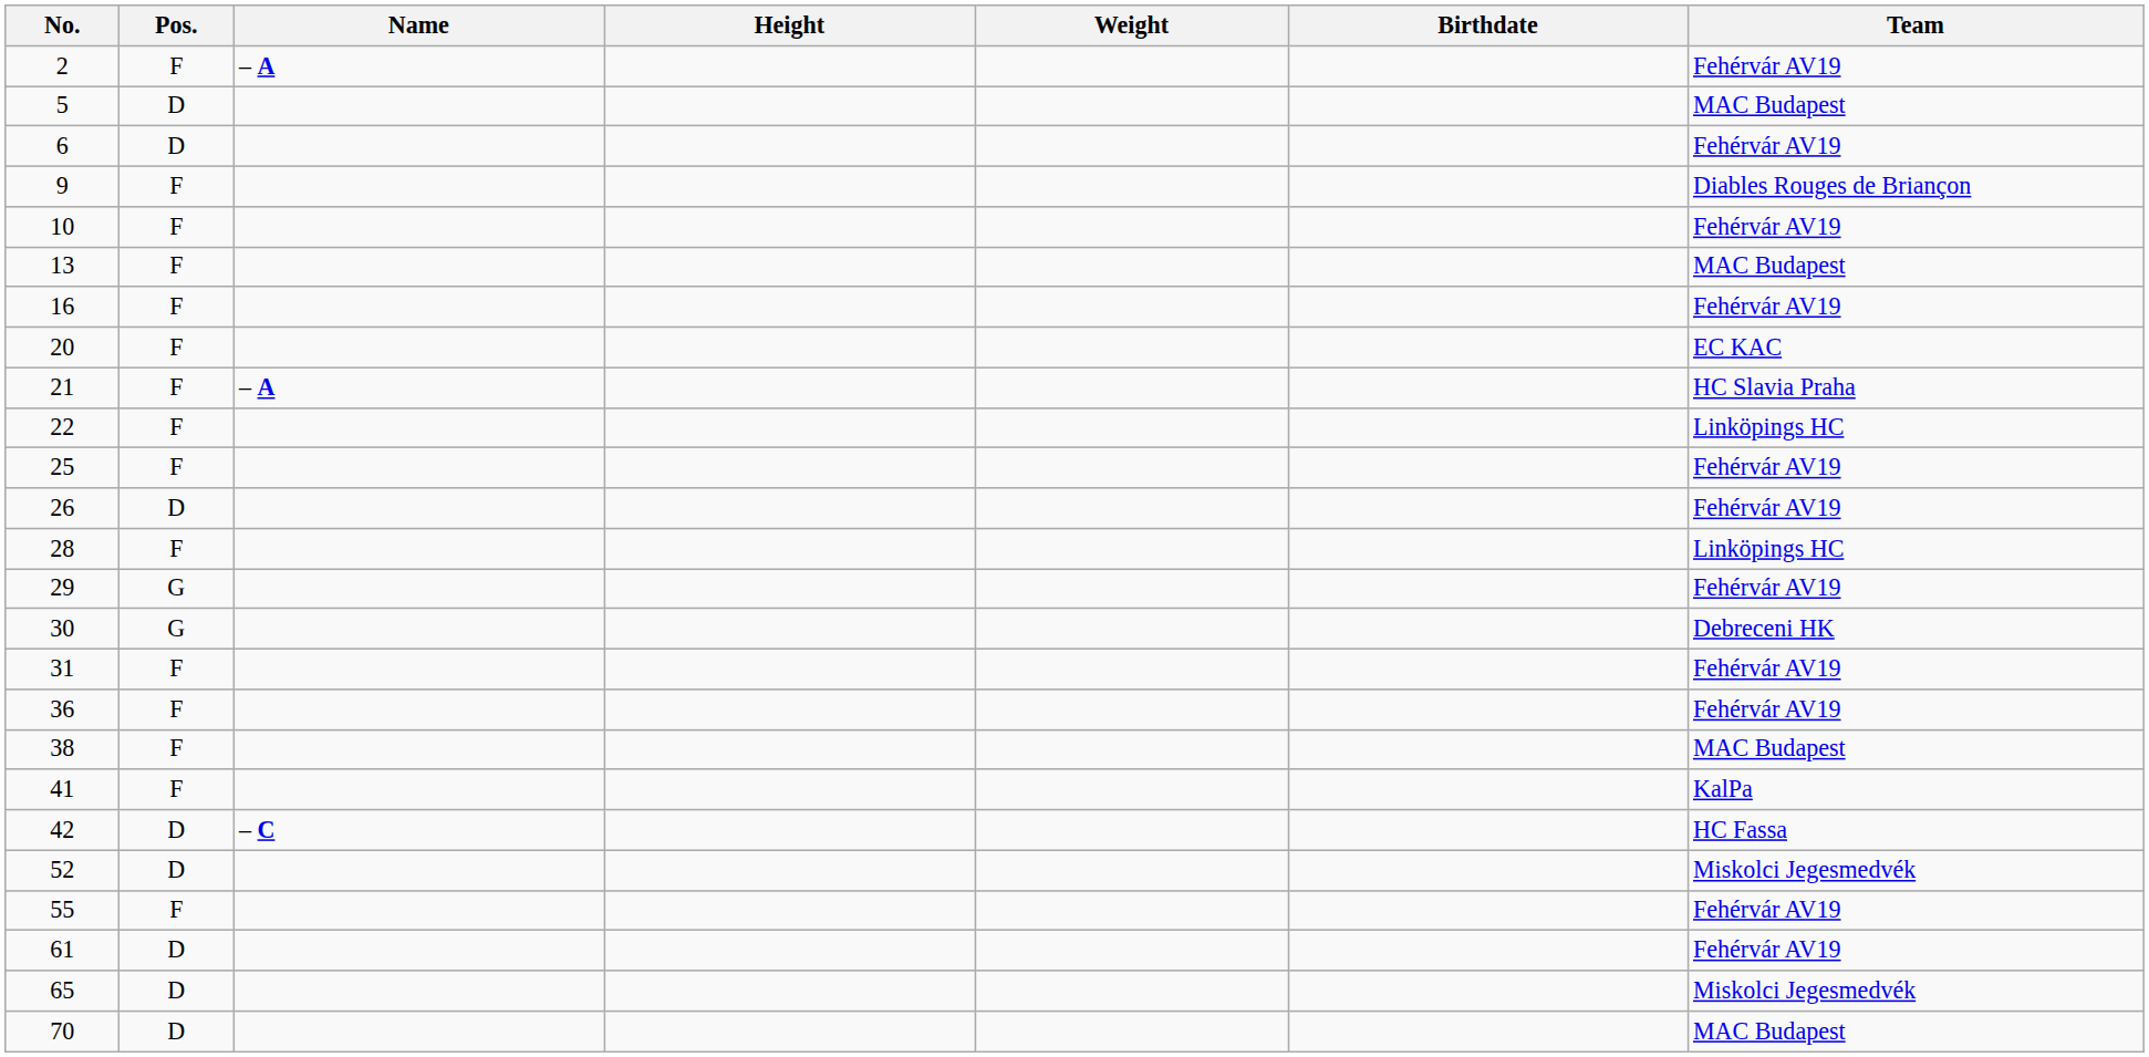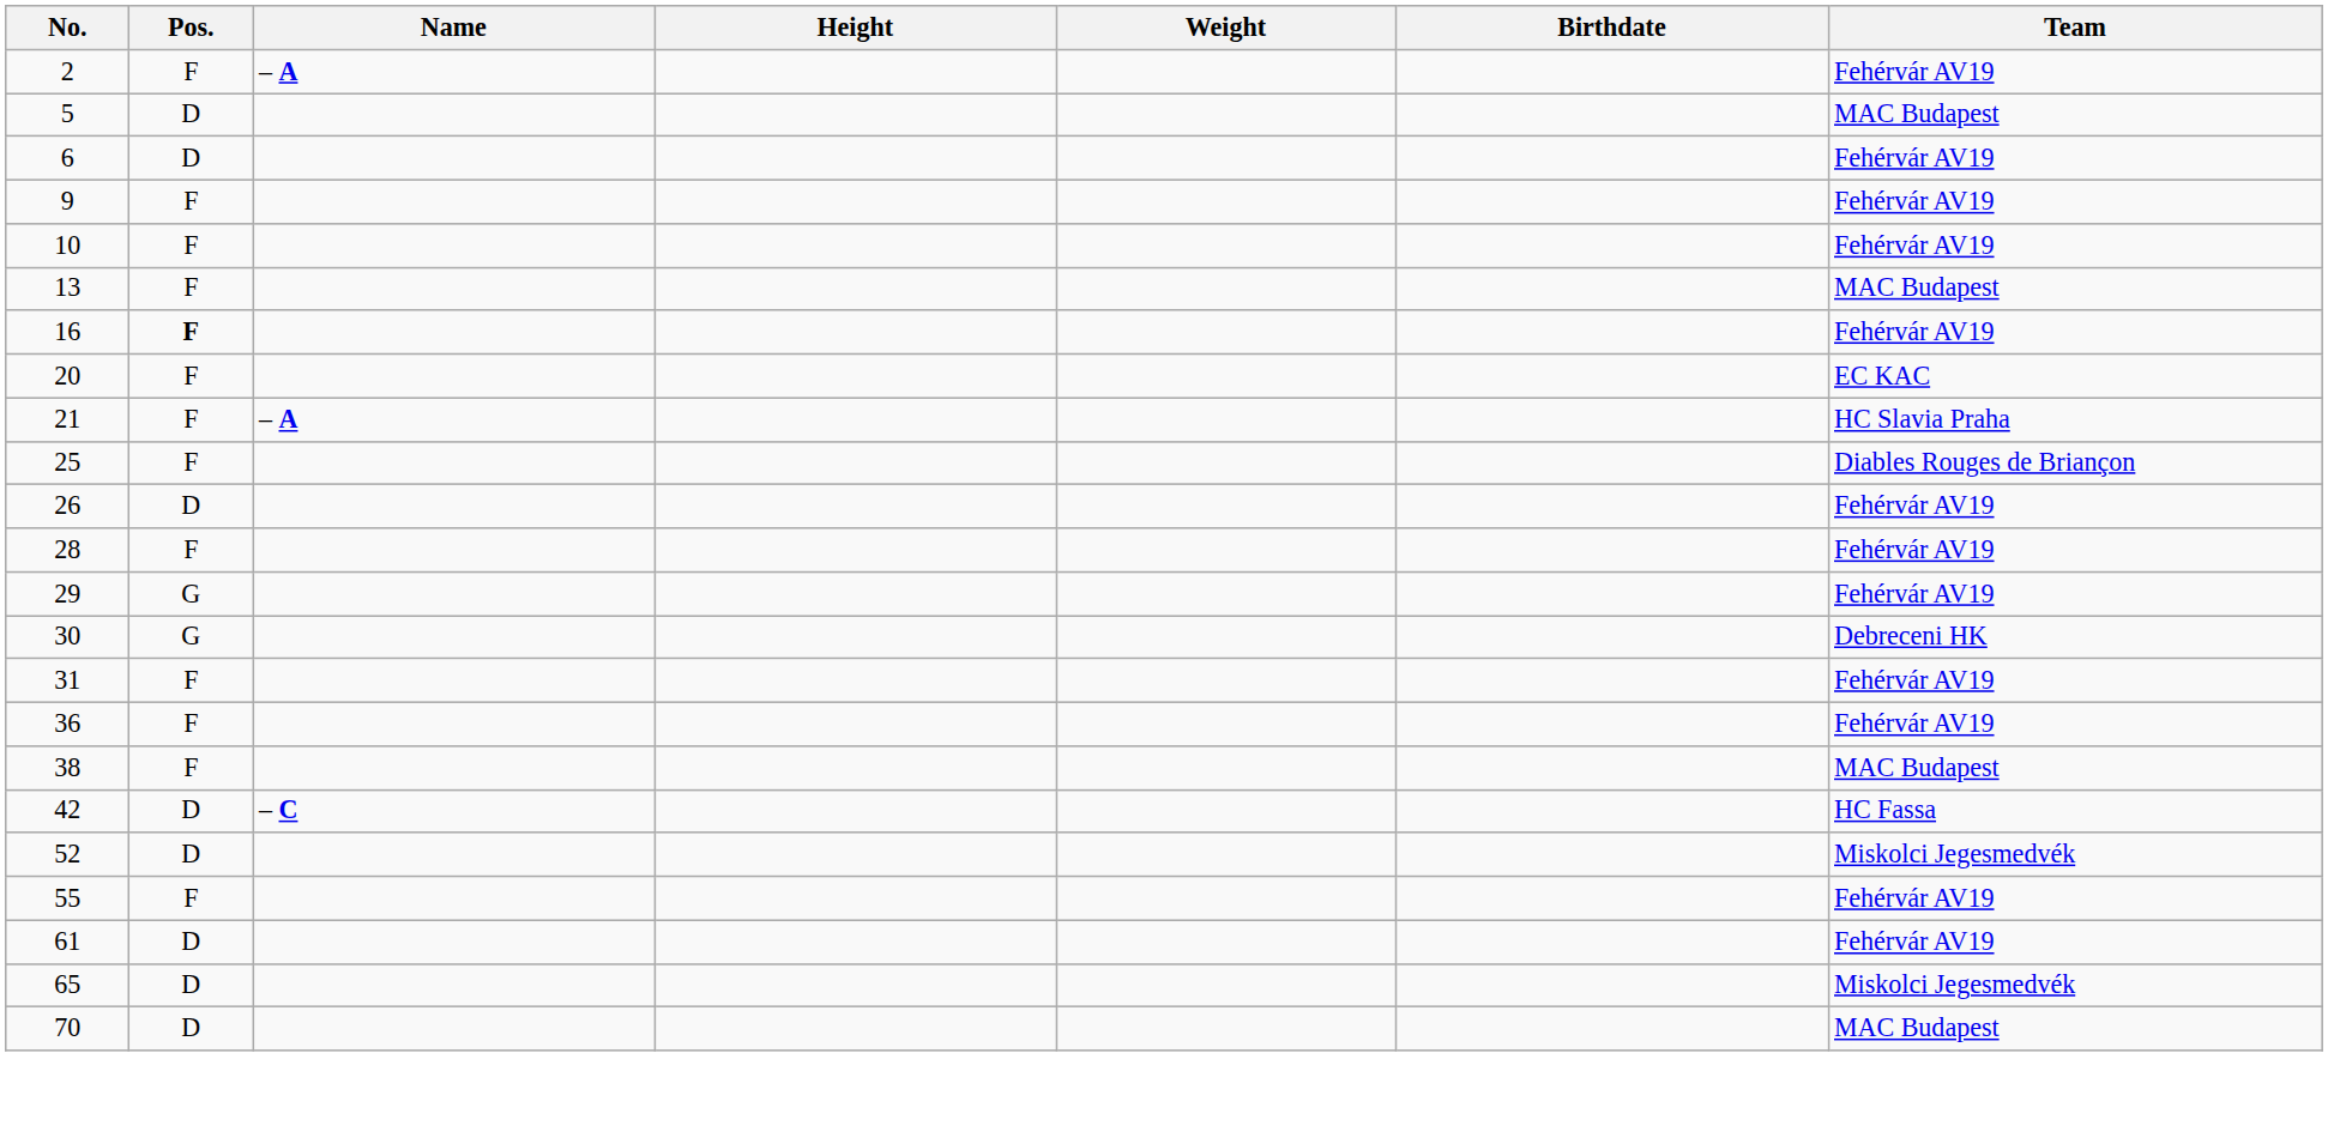 <table width="100%" class="wikitable sortable" style="font-size: 90%; text-align: center;">
 <tr>
 <th style="width:  4%;">No.</th>
 <th style="width:  4%;">Pos.</th>
 <th style="width: 13%;">Name</th>
 <th style="width: 13%;">Height</th>
 <th style="width: 11%;">Weight</th>
 <th style="width: 14%;">Birthdate</th>
 <th style="width: 16%;">Team</th>
 </tr>
 <tr>
 <td>2</td>
 <td>F</td>
 <td align=left> – <strong><a href='#'>A</a></strong></td>
 <td></td>
 <td></td>
 <td></td>
 <td style="text-align:left;"> <a href='#'>Fehérvár AV19</a></td>
 </tr>
 <tr>
 <td>5</td>
 <td>D</td>
 <td align=left></td>
 <td></td>
 <td></td>
 <td></td>
 <td style="text-align:left;"> <a href='#'>MAC Budapest</a></td>
 </tr>
 <tr>
 <td>6</td>
 <td>D</td>
 <td align=left></td>
 <td></td>
 <td></td>
 <td></td>
 <td style="text-align:left;"> <a href='#'>Fehérvár AV19</a></td>
 </tr>
 <tr>
 <td>9</td>
 <td>F</td>
 <td align=left></td>
 <td></td>
 <td></td>
 <td></td>
-<td style="text-align:left;"> <a href='#'>Diables Rouges de Briançon</a></td>
+<td style="text-align:left;"> <a href='#'>Fehérvár AV19</a></td>
 </tr>
 <tr>
 <td>10</td>
 <td>F</td>
 <td align=left></td>
 <td></td>
 <td></td>
 <td></td>
 <td style="text-align:left;"> <a href='#'>Fehérvár AV19</a></td>
 </tr>
 <tr>
 <td>13</td>
 <td>F</td>
 <td align=left></td>
 <td></td>
 <td></td>
 <td></td>
 <td style="text-align:left;"> <a href='#'>MAC Budapest</a></td>
 </tr>
 <tr>
 <td>16</td>
-<td>F</td>
+<td><strong>F</strong></td>
 <td align=left></td>
 <td></td>
 <td></td>
 <td></td>
 <td style="text-align:left;"> <a href='#'>Fehérvár AV19</a></td>
 </tr>
 <tr>
 <td>20</td>
 <td>F</td>
 <td align=left></td>
 <td></td>
 <td></td>
 <td></td>
 <td style="text-align:left;"> <a href='#'>EC KAC</a></td>
 </tr>
 <tr>
 <td>21</td>
 <td>F</td>
 <td align=left> – <strong><a href='#'>A</a></strong></td>
 <td></td>
 <td></td>
 <td></td>
 <td style="text-align:left;"> <a href='#'>HC Slavia Praha</a></td>
 </tr>
 <tr>
-<td>22</td>
-<td>F</td>
-<td align=left></td>
-<td></td>
-<td></td>
-<td></td>
-<td style="text-align:left;"> <a href='#'>Linköpings HC</a></td>
-</tr>
-<tr>
 <td>25</td>
 <td>F</td>
 <td align=left></td>
 <td></td>
 <td></td>
 <td></td>
-<td style="text-align:left;"> <a href='#'>Fehérvár AV19</a></td>
+<td style="text-align:left;"> <a href='#'>Diables Rouges de Briançon</a></td>
 </tr>
 <tr>
 <td>26</td>
 <td>D</td>
 <td align=left></td>
 <td></td>
 <td></td>
 <td></td>
 <td style="text-align:left;"> <a href='#'>Fehérvár AV19</a></td>
 </tr>
 <tr>
 <td>28</td>
 <td>F</td>
 <td align=left></td>
 <td></td>
 <td></td>
 <td></td>
-<td style="text-align:left;"> <a href='#'>Linköpings HC</a></td>
+<td style="text-align:left;"> <a href='#'>Fehérvár AV19</a></td>
 </tr>
 <tr>
 <td>29</td>
 <td>G</td>
 <td align=left></td>
 <td></td>
 <td></td>
 <td></td>
 <td style="text-align:left;"> <a href='#'>Fehérvár AV19</a></td>
 </tr>
 <tr>
 <td>30</td>
 <td>G</td>
 <td align=left></td>
 <td></td>
 <td></td>
 <td></td>
 <td style="text-align:left;"> <a href='#'>Debreceni HK</a></td>
 </tr>
 <tr>
 <td>31</td>
 <td>F</td>
 <td align=left></td>
 <td></td>
 <td></td>
 <td></td>
 <td style="text-align:left;"> <a href='#'>Fehérvár AV19</a></td>
 </tr>
 <tr>
 <td>36</td>
 <td>F</td>
 <td align=left></td>
 <td></td>
 <td></td>
 <td></td>
 <td style="text-align:left;"> <a href='#'>Fehérvár AV19</a></td>
 </tr>
 <tr>
 <td>38</td>
 <td>F</td>
 <td align=left></td>
 <td></td>
 <td></td>
 <td></td>
 <td style="text-align:left;"> <a href='#'>MAC Budapest</a></td>
-</tr>
-<tr>
-<td>41</td>
-<td>F</td>
-<td align=left></td>
-<td></td>
-<td></td>
-<td></td>
-<td style="text-align:left;"> <a href='#'>KalPa</a></td>
 </tr>
 <tr>
 <td>42</td>
 <td>D</td>
 <td align=left> – <strong><a href='#'>C</a></strong></td>
 <td></td>
 <td></td>
 <td></td>
 <td style="text-align:left;"> <a href='#'>HC Fassa</a></td>
 </tr>
 <tr>
 <td>52</td>
 <td>D</td>
 <td align=left></td>
 <td></td>
 <td></td>
 <td></td>
 <td style="text-align:left;"> <a href='#'>Miskolci Jegesmedvék</a></td>
 </tr>
 <tr>
 <td>55</td>
 <td>F</td>
 <td align=left></td>
 <td></td>
 <td></td>
 <td></td>
 <td style="text-align:left;"> <a href='#'>Fehérvár AV19</a></td>
 </tr>
 <tr>
 <td>61</td>
 <td>D</td>
 <td align=left></td>
 <td></td>
 <td></td>
 <td></td>
 <td style="text-align:left;"> <a href='#'>Fehérvár AV19</a></td>
 </tr>
 <tr>
 <td>65</td>
 <td>D</td>
 <td align=left></td>
 <td></td>
 <td></td>
 <td></td>
 <td style="text-align:left;"> <a href='#'>Miskolci Jegesmedvék</a></td>
 </tr>
 <tr>
 <td>70</td>
 <td>D</td>
 <td align=left></td>
 <td></td>
 <td></td>
 <td></td>
 <td style="text-align:left;"> <a href='#'>MAC Budapest</a></td>
 </tr>
 </table>
